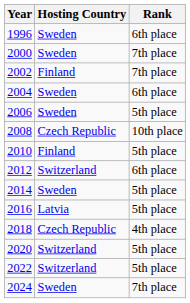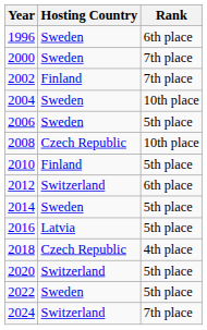 <table class="wikitable" style="text-align: center;">
 <tr>
 <th>Year</th>
 <th>Hosting Country</th>
 <th>Rank</th>
 </tr>
 <tr>
 <td><a href='#'>1996</a></td>
 <td align=left> <a href='#'>Sweden</a></td>
 <td align=left>6th place</td>
 </tr>
 <tr>
 <td><a href='#'>2000</a></td>
 <td align=left> <a href='#'>Sweden</a></td>
 <td align=left>7th place</td>
 </tr>
 <tr>
 <td><a href='#'>2002</a></td>
 <td align=left> <a href='#'>Finland</a></td>
 <td align=left>7th place</td>
 </tr>
 <tr>
 <td><a href='#'>2004</a></td>
 <td align=left> <a href='#'>Sweden</a></td>
-<td align=left>6th place</td>
+<td align=left>10th place</td>
 </tr>
 <tr>
 <td><a href='#'>2006</a></td>
 <td align=left> <a href='#'>Sweden</a></td>
 <td align=left>5th place</td>
 </tr>
 <tr>
 <td><a href='#'>2008</a></td>
 <td align=left> <a href='#'>Czech Republic</a></td>
 <td align=left>10th place</td>
 </tr>
 <tr>
 <td><a href='#'>2010</a></td>
 <td align=left> <a href='#'>Finland</a></td>
 <td align=left>5th place</td>
 </tr>
 <tr>
 <td><a href='#'>2012</a></td>
 <td align=left> <a href='#'>Switzerland</a></td>
 <td align=left>6th place</td>
 </tr>
 <tr>
 <td><a href='#'>2014</a></td>
 <td align=left> <a href='#'>Sweden</a></td>
 <td align=left>5th place</td>
 </tr>
 <tr>
 <td><a href='#'>2016</a></td>
 <td align=left> <a href='#'>Latvia</a></td>
 <td align=left>5th place</td>
 </tr>
 <tr>
 <td><a href='#'>2018</a></td>
 <td align=left> <a href='#'>Czech Republic</a></td>
 <td align=left>4th place</td>
 </tr>
 <tr>
 <td><a href='#'>2020</a></td>
 <td align=left> <a href='#'>Switzerland</a></td>
 <td align=left>5th place</td>
 </tr>
 <tr>
 <td><a href='#'>2022</a></td>
-<td align=left> <a href='#'>Switzerland</a></td>
+<td align=left> <a href='#'>Sweden</a></td>
 <td align=left>5th place</td>
 </tr>
 <tr>
 <td><a href='#'>2024</a></td>
-<td align=left> <a href='#'>Sweden</a></td>
+<td align=left> <a href='#'>Switzerland</a></td>
 <td align=left>7th place</td>
 </tr>
 </table>
